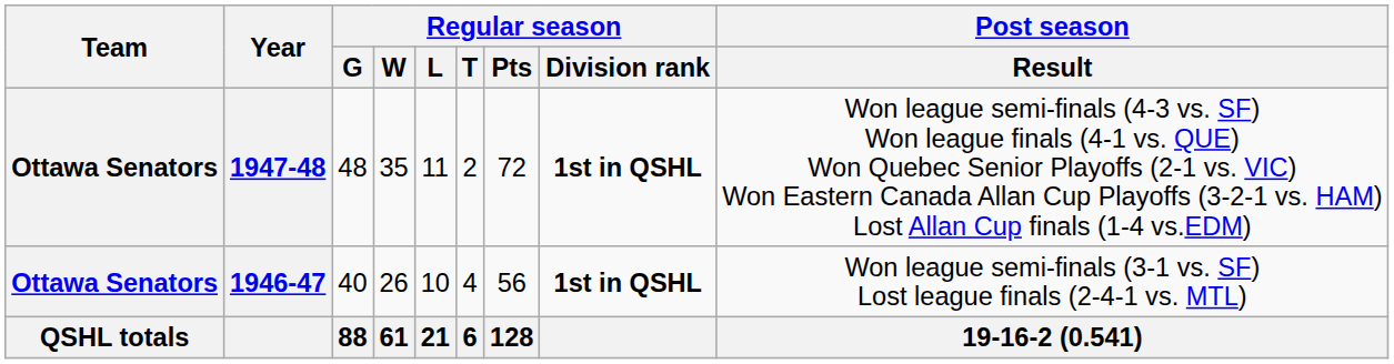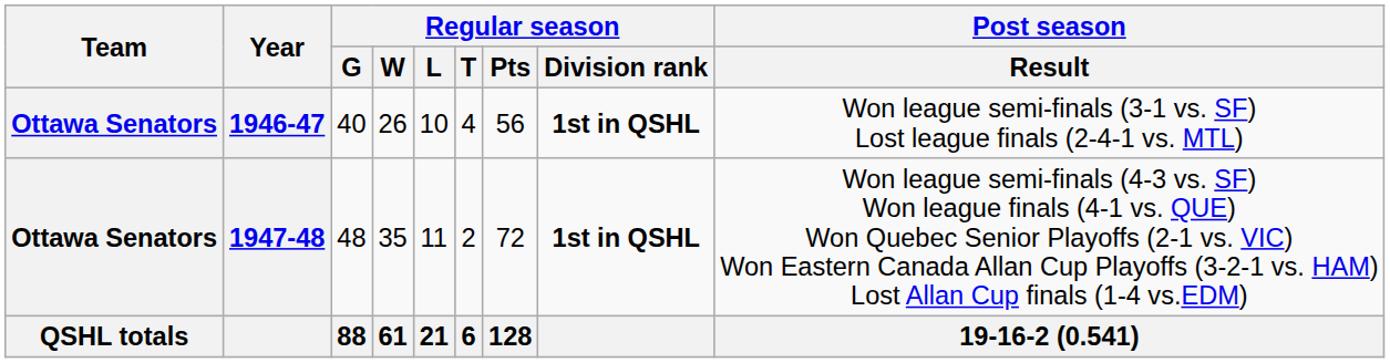 <table class="wikitable" style="font-size: 95%; text-align:center;">
 <tr>
 <th rowspan="2">Team</th>
 <th rowspan="2">Year</th>
 <th colspan="6"><a href='#'>Regular season</a></th>
 <th colspan="1"><a href='#'>Post season</a></th>
 </tr>
 <tr>
 <th>G</th>
 <th>W</th>
 <th>L</th>
 <th>T</th>
 <th>Pts</th>
 <th>Division rank</th>
 <th>Result</th>
 </tr>
 <tr>
+<th><a href='#'>Ottawa Senators</a></th>
+<th><a href='#'>1946-47</a></th>
+<td>40</td>
+<td>26</td>
+<td>10</td>
+<td>4</td>
+<td>56</td>
+<td><strong>1st in QSHL</strong></td>
+<td>Won league semi-finals (3-1 vs. <a href='#'>SF</a>) <br> Lost league finals (2-4-1 vs. <a href='#'>MTL</a>)</td>
+</tr>
+<tr>
 <th>Ottawa Senators</th>
 <th><a href='#'>1947-48</a></th>
 <td>48</td>
 <td>35</td>
 <td>11</td>
 <td>2</td>
 <td>72</td>
 <td><strong>1st in QSHL</strong></td>
 <td>Won league semi-finals (4-3 vs. <a href='#'>SF</a>) <br> Won league finals (4-1 vs. <a href='#'>QUE</a>) <br> Won Quebec Senior Playoffs (2-1 vs. <a href='#'>VIC</a>) <br> Won Eastern Canada Allan Cup Playoffs (3-2-1 vs. <a href='#'>HAM</a>) <br> Lost <a href='#'>Allan Cup</a> finals (1-4 vs.<a href='#'>EDM</a>)</td>
-</tr>
-<tr>
-<th><a href='#'>Ottawa Senators</a></th>
-<th><a href='#'>1946-47</a></th>
-<td>40</td>
-<td>26</td>
-<td>10</td>
-<td>4</td>
-<td>56</td>
-<td><strong>1st in QSHL</strong></td>
-<td>Won league semi-finals (3-1 vs. <a href='#'>SF</a>) <br> Lost league finals (2-4-1 vs. <a href='#'>MTL</a>)</td>
 </tr>
 <tr align="centre" bgcolor="#dddddd">
 <th>QSHL totals</th>
 <th></th>
 <th>88</th>
 <th>61</th>
 <th>21</th>
 <th>6</th>
 <th>128</th>
 <th></th>
 <th>19-16-2 (0.541)</th>
 </tr>
 </table>
